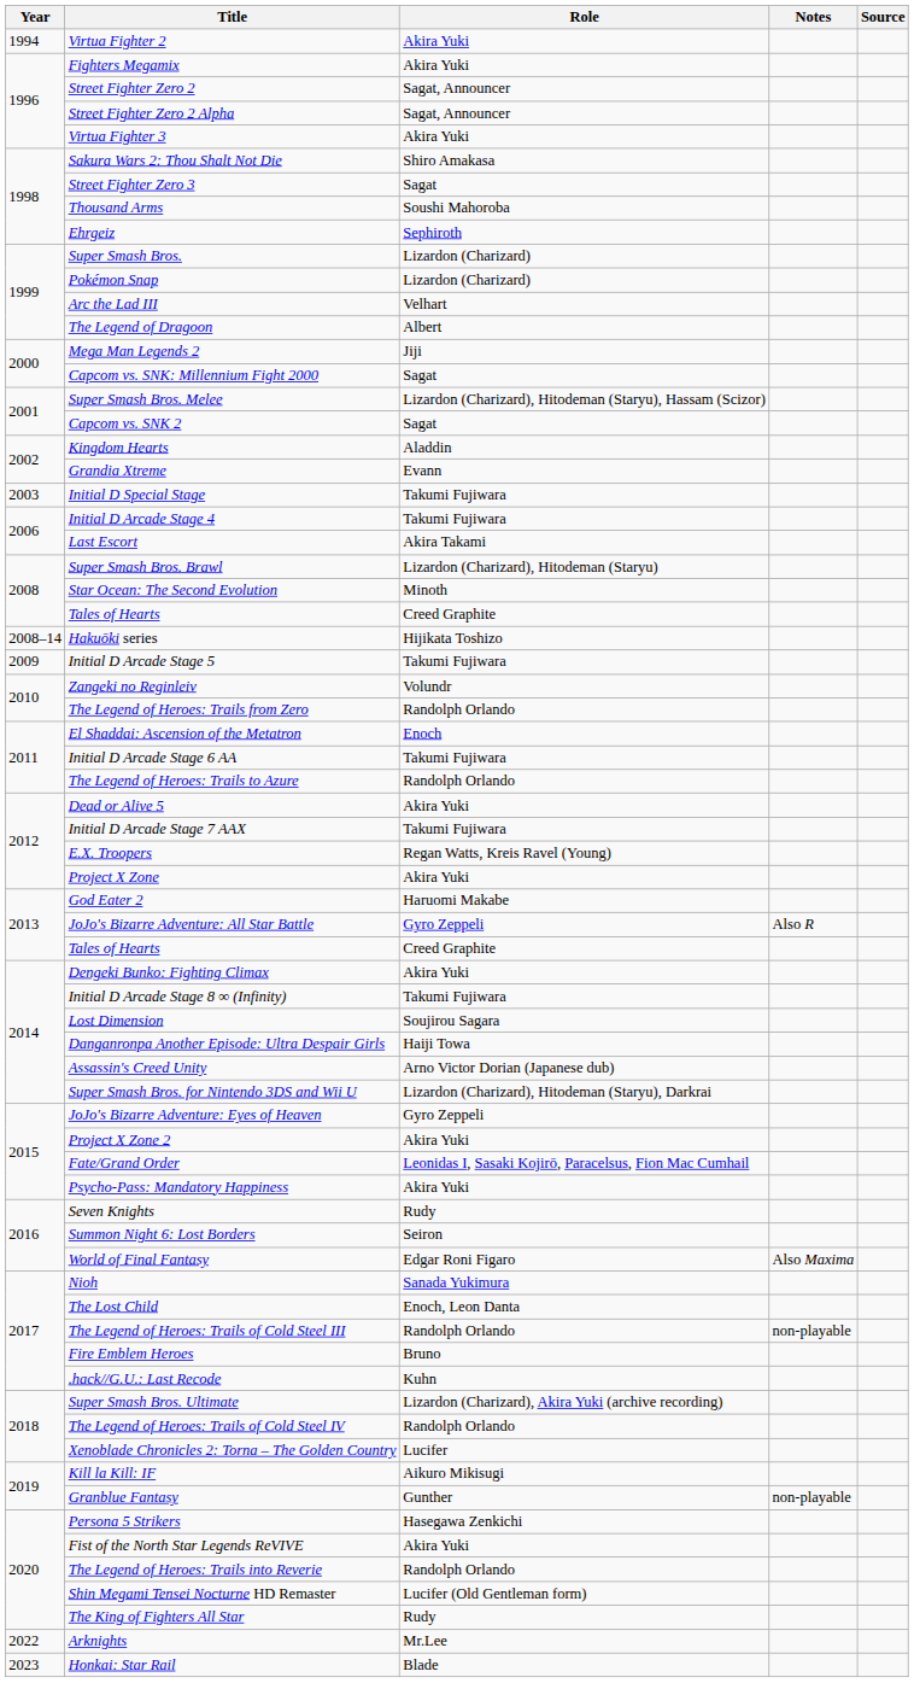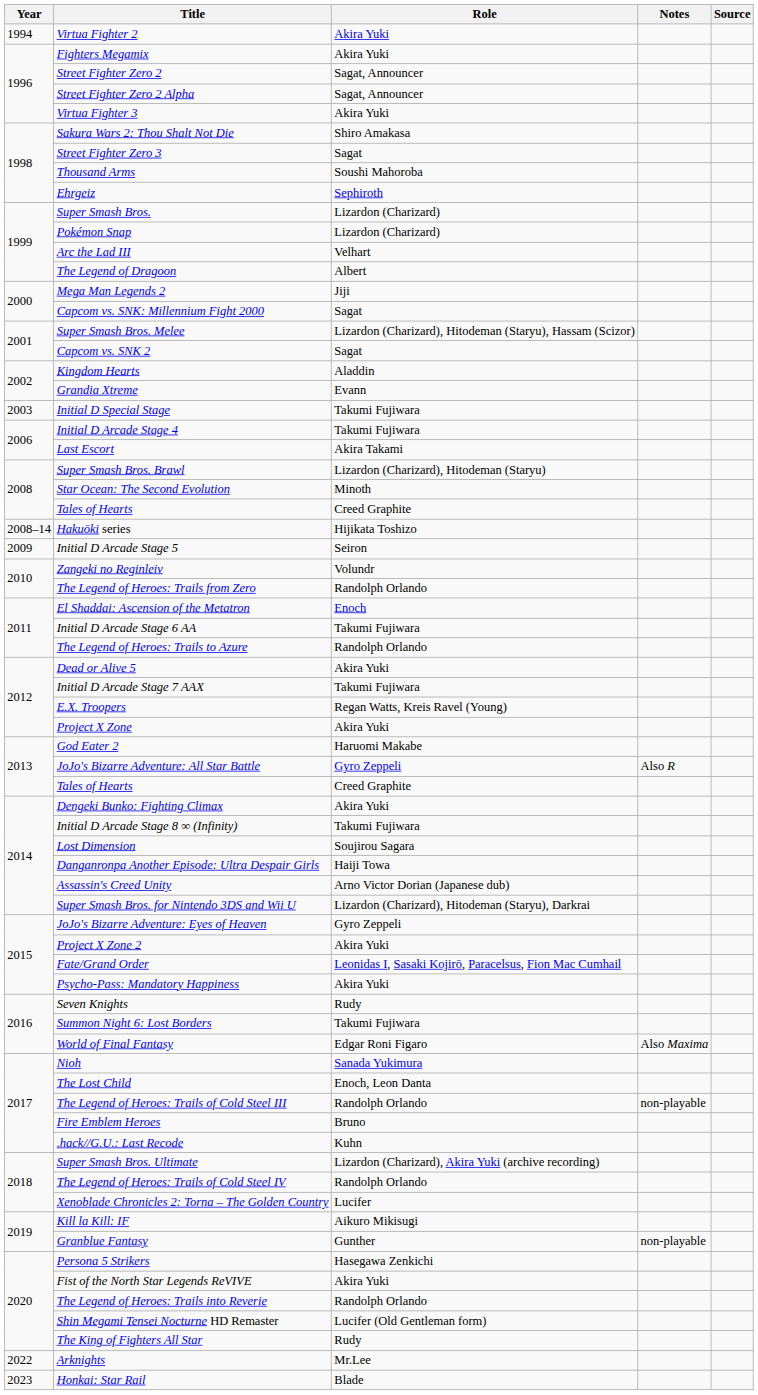 <table class="wikitable sortable">
 <tr>
 <th>Year</th>
 <th>Title</th>
 <th>Role</th>
 <th>Notes</th>
 <th>Source</th>
 </tr>
 <tr>
 <td>1994</td>
 <td><em><a href='#'>Virtua Fighter 2</a></em></td>
 <td><a href='#'>Akira Yuki</a></td>
 <td></td>
 <td></td>
 </tr>
 <tr>
 <td rowspan="4">1996</td>
 <td><em><a href='#'>Fighters Megamix</a></em></td>
 <td>Akira Yuki</td>
 <td></td>
 <td></td>
 </tr>
 <tr>
 <td><em><a href='#'>Street Fighter Zero 2</a></em></td>
 <td>Sagat, Announcer</td>
 <td></td>
 <td></td>
 </tr>
 <tr>
 <td><em><a href='#'>Street Fighter Zero 2 Alpha</a></em></td>
 <td>Sagat, Announcer</td>
 <td></td>
 <td></td>
 </tr>
 <tr>
 <td><em><a href='#'>Virtua Fighter 3</a></em></td>
 <td>Akira Yuki</td>
 <td></td>
 <td></td>
 </tr>
 <tr>
 <td rowspan="4">1998</td>
 <td><em><a href='#'>Sakura Wars 2: Thou Shalt Not Die</a></em></td>
 <td>Shiro Amakasa</td>
 <td></td>
 <td></td>
 </tr>
 <tr>
 <td><em><a href='#'>Street Fighter Zero 3</a></em></td>
 <td>Sagat</td>
 <td></td>
 <td></td>
 </tr>
 <tr>
 <td><em><a href='#'>Thousand Arms</a></em></td>
 <td>Soushi Mahoroba</td>
 <td></td>
 <td></td>
 </tr>
 <tr>
 <td><em><a href='#'>Ehrgeiz</a></em></td>
 <td><a href='#'>Sephiroth</a></td>
 <td></td>
 <td></td>
 </tr>
 <tr>
 <td rowspan="4">1999</td>
 <td><em><a href='#'>Super Smash Bros.</a></em></td>
 <td>Lizardon (Charizard)</td>
 <td></td>
 <td></td>
 </tr>
 <tr>
 <td><em><a href='#'>Pokémon Snap</a></em></td>
 <td>Lizardon (Charizard)</td>
 <td></td>
 <td></td>
 </tr>
 <tr>
 <td><em><a href='#'>Arc the Lad III</a></em></td>
 <td>Velhart</td>
 <td></td>
 <td></td>
 </tr>
 <tr>
 <td><em><a href='#'>The Legend of Dragoon</a></em></td>
 <td>Albert</td>
 <td></td>
 <td></td>
 </tr>
 <tr>
 <td rowspan="2">2000</td>
 <td><em><a href='#'>Mega Man Legends 2</a></em></td>
 <td>Jiji</td>
 <td></td>
 <td></td>
 </tr>
 <tr>
 <td><em><a href='#'>Capcom vs. SNK: Millennium Fight 2000</a></em></td>
 <td>Sagat</td>
 <td></td>
 <td></td>
 </tr>
 <tr>
 <td rowspan="2">2001</td>
 <td><em><a href='#'>Super Smash Bros. Melee</a></em></td>
 <td>Lizardon (Charizard), Hitodeman (Staryu), Hassam (Scizor)</td>
 <td></td>
 <td></td>
 </tr>
 <tr>
 <td><em><a href='#'>Capcom vs. SNK 2</a></em></td>
 <td>Sagat</td>
 <td></td>
 <td></td>
 </tr>
 <tr>
 <td rowspan="2">2002</td>
 <td><em><a href='#'>Kingdom Hearts</a></em></td>
 <td>Aladdin</td>
 <td></td>
 <td></td>
 </tr>
 <tr>
 <td><em><a href='#'>Grandia Xtreme</a></em></td>
 <td>Evann</td>
 <td></td>
 <td></td>
 </tr>
 <tr>
 <td>2003</td>
 <td><em><a href='#'>Initial D Special Stage</a></em></td>
 <td>Takumi Fujiwara</td>
 <td></td>
 <td></td>
 </tr>
 <tr>
 <td rowspan="2">2006</td>
 <td><em><a href='#'>Initial D Arcade Stage 4</a></em></td>
 <td>Takumi Fujiwara</td>
 <td></td>
 <td></td>
 </tr>
 <tr>
 <td><em><a href='#'>Last Escort</a></em></td>
 <td>Akira Takami</td>
 <td></td>
 <td></td>
 </tr>
 <tr>
 <td rowspan="3">2008</td>
 <td><em><a href='#'>Super Smash Bros. Brawl</a></em></td>
 <td>Lizardon (Charizard), Hitodeman (Staryu)</td>
 <td></td>
 <td></td>
 </tr>
 <tr>
 <td><em><a href='#'>Star Ocean: The Second Evolution</a></em></td>
 <td>Minoth</td>
 <td></td>
 <td></td>
 </tr>
 <tr>
 <td><em><a href='#'>Tales of Hearts</a></em></td>
 <td>Creed Graphite</td>
 <td></td>
 <td></td>
 </tr>
 <tr>
 <td>2008–14</td>
 <td><em><a href='#'>Hakuōki</a></em> series</td>
 <td>Hijikata Toshizo</td>
 <td></td>
 <td></td>
 </tr>
 <tr>
 <td rowspan="1">2009</td>
 <td><em>Initial D Arcade Stage 5</em></td>
-<td>Takumi Fujiwara</td>
+<td>Seiron</td>
 <td></td>
 <td></td>
 </tr>
 <tr>
 <td rowspan="2">2010</td>
 <td><em><a href='#'>Zangeki no Reginleiv</a></em></td>
 <td>Volundr</td>
 <td></td>
 <td></td>
 </tr>
 <tr>
 <td><em><a href='#'>The Legend of Heroes: Trails from Zero</a></em></td>
 <td>Randolph Orlando</td>
 <td></td>
 <td></td>
 </tr>
 <tr>
 <td rowspan="3">2011</td>
 <td><em><a href='#'>El Shaddai: Ascension of the Metatron</a></em></td>
 <td><a href='#'>Enoch</a></td>
 <td></td>
 <td></td>
 </tr>
 <tr>
 <td><em>Initial D Arcade Stage 6 AA</em></td>
 <td>Takumi Fujiwara</td>
 <td></td>
 <td></td>
 </tr>
 <tr>
 <td><em><a href='#'>The Legend of Heroes: Trails to Azure</a></em></td>
 <td>Randolph Orlando</td>
 <td></td>
 <td></td>
 </tr>
 <tr>
 <td rowspan="4">2012</td>
 <td><em><a href='#'>Dead or Alive 5</a></em></td>
 <td>Akira Yuki</td>
 <td></td>
 <td></td>
 </tr>
 <tr>
 <td><em>Initial D Arcade Stage 7 AAX</em></td>
 <td>Takumi Fujiwara</td>
 <td></td>
 <td></td>
 </tr>
 <tr>
 <td><em><a href='#'>E.X. Troopers</a></em></td>
 <td>Regan Watts, Kreis Ravel (Young)</td>
 <td></td>
 <td></td>
 </tr>
 <tr>
 <td><em><a href='#'>Project X Zone</a></em></td>
 <td>Akira Yuki</td>
 <td></td>
 <td></td>
 </tr>
 <tr>
 <td rowspan="3">2013</td>
 <td><em><a href='#'>God Eater 2</a></em></td>
 <td>Haruomi Makabe</td>
 <td></td>
 <td></td>
 </tr>
 <tr>
 <td><em><a href='#'>JoJo's Bizarre Adventure: All Star Battle</a></em></td>
 <td><a href='#'>Gyro Zeppeli</a></td>
 <td>Also <em>R</em></td>
 <td></td>
 </tr>
 <tr>
 <td><em><a href='#'>Tales of Hearts</a></em></td>
 <td>Creed Graphite</td>
 <td></td>
 <td></td>
 </tr>
 <tr>
 <td rowspan="6">2014</td>
 <td><em><a href='#'>Dengeki Bunko: Fighting Climax</a></em></td>
 <td>Akira Yuki</td>
 <td></td>
 <td></td>
 </tr>
 <tr>
 <td><em>Initial D Arcade Stage 8 ∞ (Infinity)</em></td>
 <td>Takumi Fujiwara</td>
 <td></td>
 <td></td>
 </tr>
 <tr>
 <td><em><a href='#'>Lost Dimension</a></em></td>
 <td>Soujirou Sagara</td>
 <td></td>
 <td></td>
 </tr>
 <tr>
 <td><em><a href='#'>Danganronpa Another Episode: Ultra Despair Girls</a></em></td>
 <td>Haiji Towa</td>
 <td></td>
 <td></td>
 </tr>
 <tr>
 <td><em><a href='#'>Assassin's Creed Unity</a></em></td>
 <td>Arno Victor Dorian (Japanese dub)</td>
 <td></td>
 <td></td>
 </tr>
 <tr>
 <td><em><a href='#'>Super Smash Bros. for Nintendo 3DS and Wii U</a></em></td>
 <td>Lizardon (Charizard), Hitodeman (Staryu), Darkrai</td>
 <td></td>
 </tr>
 <tr>
 <td rowspan="4">2015</td>
 <td><em><a href='#'>JoJo's Bizarre Adventure: Eyes of Heaven</a></em></td>
 <td>Gyro Zeppeli</td>
 <td></td>
 <td></td>
 </tr>
 <tr>
 <td><em><a href='#'>Project X Zone 2</a></em></td>
 <td>Akira Yuki</td>
 <td></td>
 <td></td>
 </tr>
 <tr>
 <td><em><a href='#'>Fate/Grand Order</a></em></td>
 <td><a href='#'>Leonidas I</a>, <a href='#'>Sasaki Kojirō</a>, <a href='#'>Paracelsus</a>, <a href='#'>Fion Mac Cumhail</a></td>
 <td></td>
 <td></td>
 </tr>
 <tr>
 <td><em><a href='#'>Psycho-Pass: Mandatory Happiness</a></em></td>
 <td>Akira Yuki</td>
 <td></td>
 <td></td>
 </tr>
 <tr>
 <td rowspan="3">2016</td>
 <td><em>Seven Knights</em></td>
 <td>Rudy</td>
 <td></td>
 <td></td>
 </tr>
 <tr>
 <td><em><a href='#'>Summon Night 6: Lost Borders</a></em></td>
-<td>Seiron</td>
+<td>Takumi Fujiwara</td>
 <td></td>
 <td></td>
 </tr>
 <tr>
 <td><em><a href='#'>World of Final Fantasy</a></em></td>
 <td>Edgar Roni Figaro</td>
 <td>Also <em>Maxima</em></td>
 <td></td>
 </tr>
 <tr>
 <td rowspan="5">2017</td>
 <td><em><a href='#'>Nioh</a></em></td>
 <td><a href='#'>Sanada Yukimura</a></td>
 <td></td>
 <td></td>
 </tr>
 <tr>
 <td><em><a href='#'>The Lost Child</a></em></td>
 <td>Enoch, Leon Danta</td>
 <td></td>
 <td></td>
 </tr>
 <tr>
 <td><em><a href='#'>The Legend of Heroes: Trails of Cold Steel III</a></em></td>
 <td>Randolph Orlando</td>
 <td>non-playable</td>
 <td></td>
 </tr>
 <tr>
 <td><em><a href='#'>Fire Emblem Heroes</a></em></td>
 <td>Bruno</td>
 <td></td>
 <td></td>
 </tr>
 <tr>
 <td><em><a href='#'>.hack//G.U.: Last Recode</a></em></td>
 <td>Kuhn</td>
 <td></td>
 <td></td>
 </tr>
 <tr>
 <td rowspan="3">2018</td>
 <td><em><a href='#'>Super Smash Bros. Ultimate</a></em></td>
 <td>Lizardon (Charizard), <a href='#'>Akira Yuki</a> (archive recording)</td>
 <td></td>
 <td></td>
 </tr>
 <tr>
 <td><em><a href='#'>The Legend of Heroes: Trails of Cold Steel IV</a></em></td>
 <td>Randolph Orlando</td>
 <td></td>
 <td></td>
 </tr>
 <tr>
 <td><em><a href='#'>Xenoblade Chronicles 2: Torna – The Golden Country</a></em></td>
 <td>Lucifer</td>
 <td></td>
 <td></td>
 </tr>
 <tr>
 <td rowspan="2">2019</td>
 <td><em><a href='#'>Kill la Kill: IF</a></em></td>
 <td>Aikuro Mikisugi</td>
 <td></td>
 <td></td>
 </tr>
 <tr>
 <td><em><a href='#'>Granblue Fantasy</a></em></td>
 <td>Gunther</td>
 <td>non-playable</td>
 <td></td>
 </tr>
 <tr>
 <td rowspan="5">2020</td>
 <td><em><a href='#'>Persona 5 Strikers</a></em></td>
 <td>Hasegawa Zenkichi</td>
 <td></td>
 <td></td>
 </tr>
 <tr>
 <td><em>Fist of the North Star Legends ReVIVE</em></td>
 <td>Akira Yuki</td>
 <td></td>
 <td></td>
 </tr>
 <tr>
 <td><em><a href='#'>The Legend of Heroes: Trails into Reverie</a></em></td>
 <td>Randolph Orlando</td>
 <td></td>
 <td></td>
 </tr>
 <tr>
 <td><em><a href='#'>Shin Megami Tensei Nocturne</a></em> HD Remaster</td>
 <td>Lucifer (Old Gentleman form)</td>
 <td></td>
 <td></td>
 </tr>
 <tr>
 <td><em><a href='#'>The King of Fighters All Star</a></em></td>
 <td>Rudy</td>
 <td></td>
 <td></td>
 </tr>
 <tr>
 <td rowspan="1">2022</td>
 <td><em><a href='#'>Arknights</a></em></td>
 <td>Mr.Lee</td>
 <td></td>
 <td></td>
 </tr>
 <tr>
 <td rowspan="1">2023</td>
 <td><em><a href='#'>Honkai: Star Rail</a></em></td>
 <td>Blade</td>
 <td></td>
 <td></td>
 </tr>
 </table>
